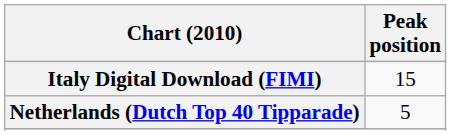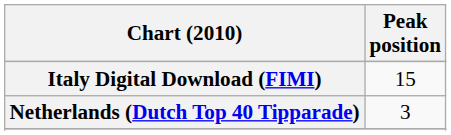 <table class="wikitable sortable plainrowheaders" style="text-align:center">
 <tr>
 <th>Chart (2010)</th>
 <th>Peak<br>position</th>
 </tr>
 <tr>
 </tr>
 <tr>
 </tr>
 <tr>
 </tr>
 <tr>
 </tr>
 <tr>
 </tr>
 <tr>
 </tr>
 <tr>
 </tr>
 <tr>
 <th scope="row">Italy Digital Download (<a href='#'>FIMI</a>)</th>
 <td>15</td>
 </tr>
 <tr>
 <th scope="row">Netherlands (<a href='#'>Dutch Top 40 Tipparade</a>)</th>
-<td>5</td>
+<td>3</td>
 </tr>
 <tr>
 </tr>
 <tr>
 </tr>
 <tr>
 </tr>
 <tr>
 </tr>
 <tr>
 </tr>
 <tr>
 </tr>
 <tr>
 </tr>
 </table>
